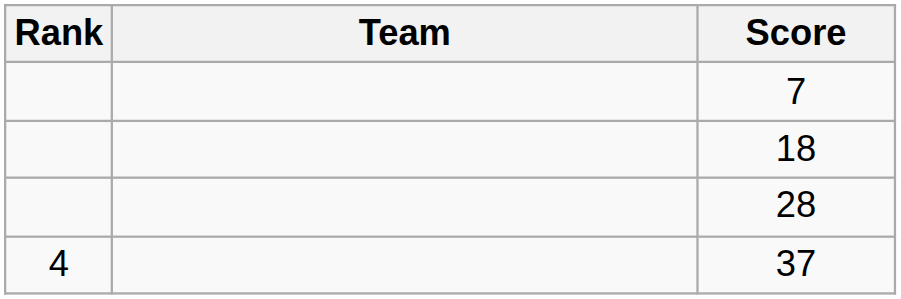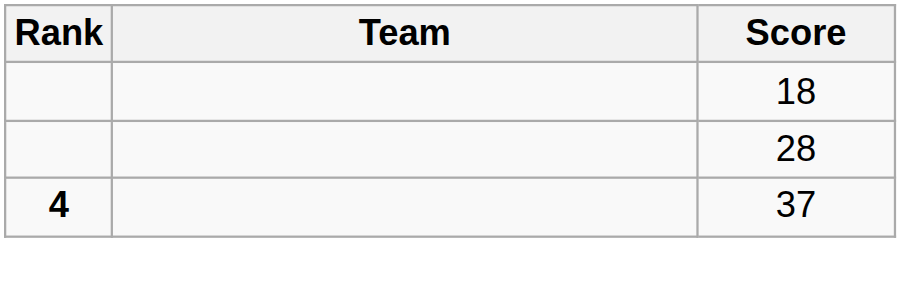 <table class=wikitable style="text-align:center">
 <tr>
 <th width=40>Rank</th>
 <th width=250>Team</th>
 <th width=80>Score</th>
-</tr>
-<tr>
-<td></td>
-<td align=left></td>
-<td>7</td>
 </tr>
 <tr>
 <td></td>
 <td align=left></td>
 <td>18</td>
 </tr>
 <tr>
 <td></td>
 <td align=left></td>
 <td>28</td>
 </tr>
 <tr>
-<td>4</td>
+<td><strong>4</strong></td>
 <td align=left></td>
 <td>37</td>
 </tr>
 </table>
